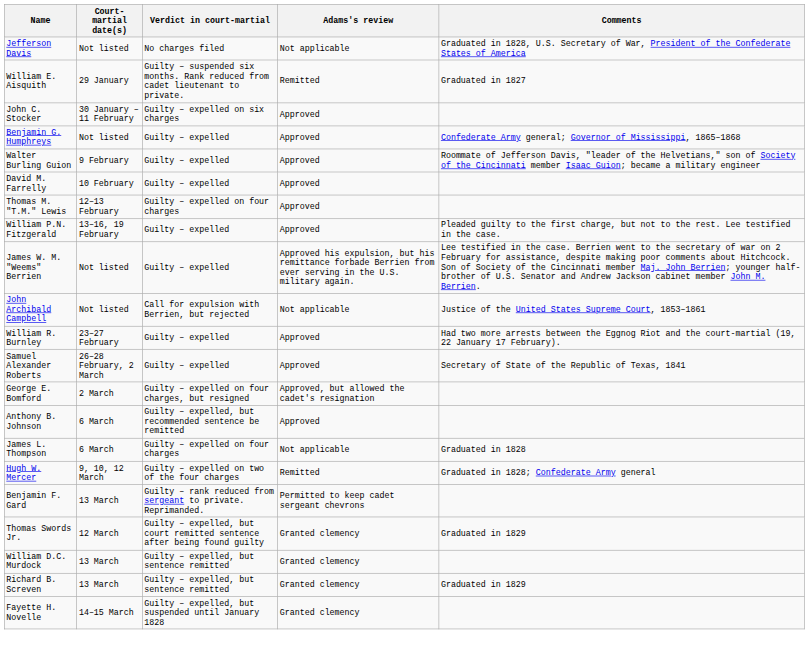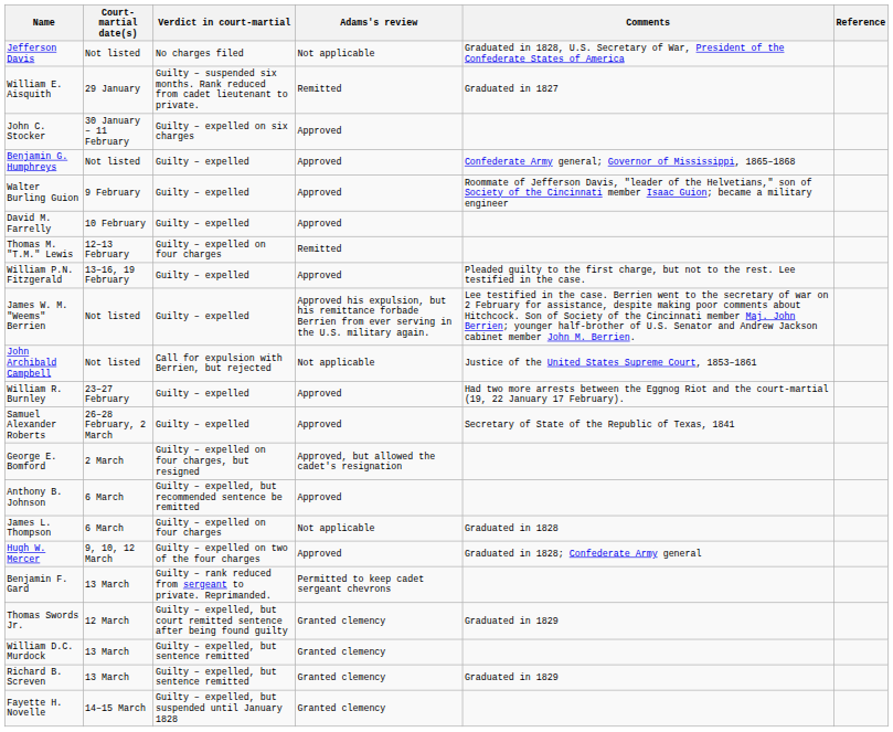 <table class="wikitable">
 <tr>
 <th>Name</th>
 <th>Court-martial date(s)</th>
 <th>Verdict in court-martial</th>
 <th>Adams's review</th>
 <th>Comments</th>
+<th>Reference</th>
 </tr>
 <tr>
 <td><a href='#'>Jefferson Davis</a></td>
 <td>Not listed</td>
 <td>No charges filed</td>
 <td>Not applicable</td>
 <td>Graduated in 1828, U.S. Secretary of War, <a href='#'>President of the Confederate States of America</a></td>
+<td></td>
 </tr>
 <tr>
 <td>William E. Aisquith</td>
 <td>29 January</td>
 <td>Guilty – suspended six months. Rank reduced from cadet lieutenant to private.</td>
 <td>Remitted</td>
 <td>Graduated in 1827</td>
+<td></td>
 </tr>
 <tr>
 <td>John C. Stocker</td>
 <td>30 January – 11 February</td>
 <td>Guilty – expelled on six charges</td>
 <td>Approved</td>
+<td></td>
 <td></td>
 </tr>
 <tr>
 <td><a href='#'>Benjamin G. Humphreys</a></td>
 <td>Not listed</td>
 <td>Guilty – expelled</td>
 <td>Approved</td>
 <td><a href='#'>Confederate Army</a> general; <a href='#'>Governor of Mississippi</a>, 1865–1868</td>
+<td></td>
 </tr>
 <tr>
 <td>Walter Burling Guion</td>
 <td>9 February</td>
 <td>Guilty – expelled</td>
 <td>Approved</td>
 <td>Roommate of Jefferson Davis, "leader of the Helvetians," son of <a href='#'>Society of the Cincinnati</a> member <a href='#'>Isaac Guion</a>; became a military engineer</td>
+<td></td>
 </tr>
 <tr>
 <td>David M. Farrelly</td>
 <td>10 February</td>
 <td>Guilty – expelled</td>
 <td>Approved</td>
 <td></td>
+<td></td>
 </tr>
 <tr>
 <td>Thomas M. "T.M." Lewis</td>
 <td>12–13 February</td>
 <td>Guilty – expelled on four charges</td>
-<td>Approved</td>
+<td>Remitted</td>
+<td></td>
 <td></td>
 </tr>
 <tr>
 <td>William P.N. Fitzgerald</td>
 <td>13–16, 19 February</td>
 <td>Guilty – expelled</td>
 <td>Approved</td>
 <td>Pleaded guilty to the first charge, but not to the rest. Lee testified in the case.</td>
+<td></td>
 </tr>
 <tr>
 <td>James W. M. "Weems" Berrien</td>
 <td>Not listed</td>
 <td>Guilty – expelled</td>
 <td>Approved his expulsion, but his remittance forbade Berrien from ever serving in the U.S. military again.</td>
 <td>Lee testified in the case. Berrien went to the secretary of war on 2 February for assistance, despite making poor comments about Hitchcock. Son of  Society of the Cincinnati member <a href='#'>Maj. John Berrien</a>; younger half-brother of U.S. Senator and Andrew Jackson cabinet member <a href='#'>John M. Berrien</a>.</td>
+<td></td>
 </tr>
 <tr>
 <td><a href='#'>John Archibald Campbell</a></td>
 <td>Not listed</td>
 <td>Call for expulsion with Berrien, but rejected</td>
 <td>Not applicable</td>
 <td>Justice of the <a href='#'>United States Supreme Court</a>, 1853–1861</td>
+<td></td>
 </tr>
 <tr>
 <td>William R. Burnley</td>
 <td>23–27 February</td>
 <td>Guilty – expelled</td>
 <td>Approved</td>
 <td>Had two more arrests between the Eggnog Riot and the court-martial (19, 22 January 17 February).</td>
+<td></td>
 </tr>
 <tr>
 <td>Samuel Alexander Roberts</td>
 <td>26–28 February, 2 March</td>
 <td>Guilty – expelled</td>
 <td>Approved</td>
 <td>Secretary of State of the Republic of Texas, 1841</td>
+<td></td>
 </tr>
 <tr>
 <td>George E. Bomford</td>
 <td>2 March</td>
 <td>Guilty – expelled on four charges, but resigned</td>
 <td>Approved, but allowed the cadet's resignation</td>
+<td></td>
 <td></td>
 </tr>
 <tr>
 <td>Anthony B. Johnson</td>
 <td>6 March</td>
 <td>Guilty – expelled, but recommended sentence be remitted</td>
 <td>Approved</td>
 <td></td>
+<td></td>
 </tr>
 <tr>
 <td>James L. Thompson</td>
 <td>6 March</td>
 <td>Guilty – expelled on four charges</td>
 <td>Not applicable</td>
 <td>Graduated in 1828</td>
+<td></td>
 </tr>
 <tr>
 <td><a href='#'>Hugh W. Mercer</a></td>
 <td>9, 10, 12 March</td>
 <td>Guilty – expelled on two of the four charges</td>
-<td>Remitted</td>
+<td>Approved</td>
 <td>Graduated in 1828; <a href='#'>Confederate Army</a> general</td>
+<td></td>
 </tr>
 <tr>
 <td>Benjamin F. Gard</td>
 <td>13 March</td>
 <td>Guilty – rank reduced from <a href='#'>sergeant</a> to private. Reprimanded.</td>
 <td>Permitted to keep cadet sergeant chevrons</td>
+<td></td>
 <td></td>
 </tr>
 <tr>
 <td>Thomas Swords Jr.</td>
 <td>12 March</td>
 <td>Guilty – expelled, but court remitted sentence after being found guilty</td>
 <td>Granted clemency</td>
 <td>Graduated in 1829</td>
+<td></td>
 </tr>
 <tr>
 <td>William D.C. Murdock</td>
 <td>13 March</td>
 <td>Guilty – expelled, but sentence remitted</td>
 <td>Granted clemency</td>
+<td></td>
 <td></td>
 </tr>
 <tr>
 <td>Richard B. Screven</td>
 <td>13 March</td>
 <td>Guilty – expelled, but sentence remitted</td>
 <td>Granted clemency</td>
 <td>Graduated in 1829</td>
+<td></td>
 </tr>
 <tr>
 <td>Fayette H. Novelle</td>
 <td>14–15 March</td>
 <td>Guilty – expelled, but suspended until January 1828</td>
 <td>Granted clemency</td>
 <td></td>
+<td></td>
 </tr>
 </table>
